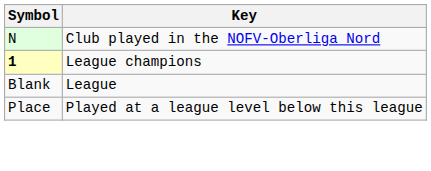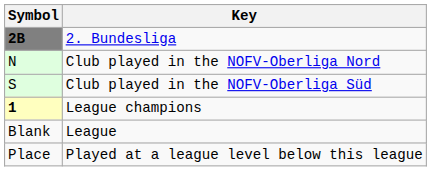 <table class="wikitable" align="center">
 <tr>
 <th>Symbol</th>
 <th>Key</th>
 </tr>
 <tr>
+<td style="background:#808080"><strong>2B</strong></td>
+<td><a href='#'>2. Bundesliga</a></td>
+</tr>
+<tr>
 <td style="background:#dfffdf">N</td>
 <td>Club played in the <a href='#'>NOFV-Oberliga Nord</a></td>
+</tr>
+<tr>
+<td style="background:#dfffdf">S</td>
+<td>Club played in the <a href='#'>NOFV-Oberliga Süd</a></td>
 </tr>
 <tr>
 <td style="background:#ffffbf"><strong>1</strong></td>
 <td>League champions</td>
 </tr>
 <tr>
 <td>Blank</td>
 <td>League</td>
 </tr>
 <tr>
 <td>Place</td>
 <td>Played at a league level below this league</td>
 </tr>
 </table>
